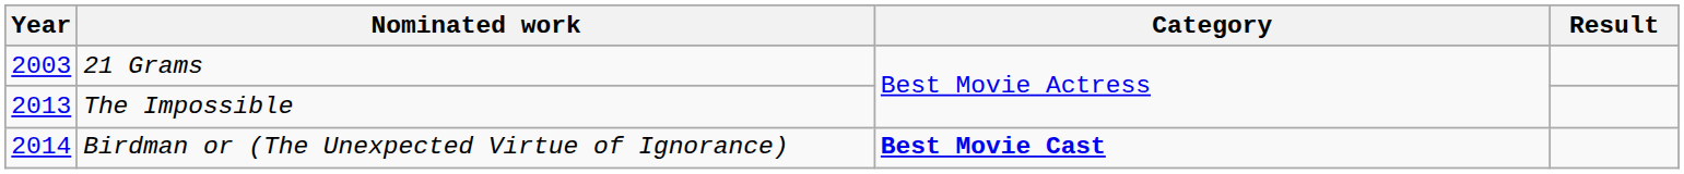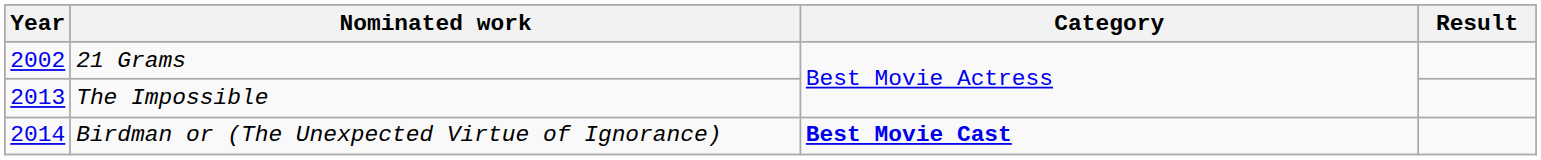 <table class=wikitable>
 <tr>
 <th scope="col" style="width:1em;">Year</th>
 <th scope="col" style="width:39em;">Nominated work</th>
 <th scope="col" style="width:33em;">Category</th>
 <th scope="col" style="width:5em;">Result</th>
 </tr>
 <tr>
-<td><a href='#'>2003</a></td>
+<td><a href='#'>2002</a></td>
 <td><em>21 Grams</em></td>
 <td rowspan="2"><a href='#'>Best Movie Actress</a></td>
 <td></td>
 </tr>
 <tr>
 <td><a href='#'>2013</a></td>
 <td><em>The Impossible</em></td>
 <td></td>
 </tr>
 <tr>
 <td><a href='#'>2014</a></td>
 <td><em>Birdman or (The Unexpected Virtue of Ignorance)</em></td>
 <td><strong><a href='#'>Best Movie Cast</a></strong></td>
 <td></td>
 </tr>
 </table>
